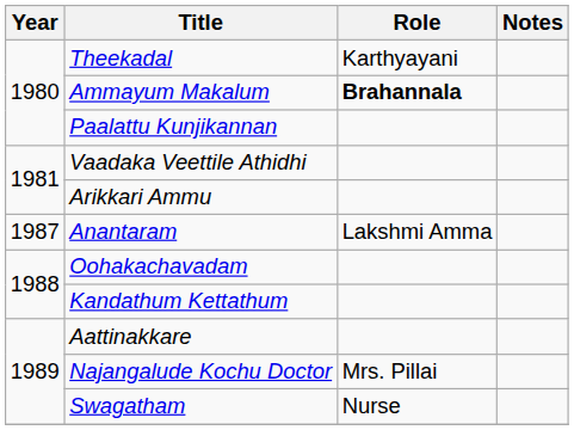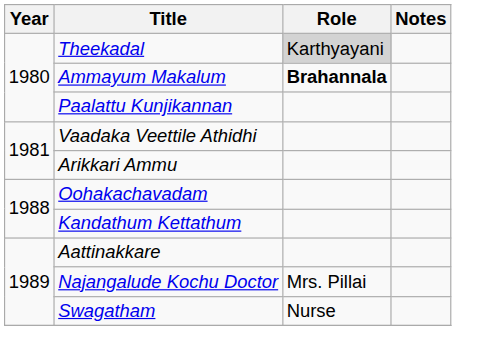 <table class="wikitable sortable">
 <tr>
 <th>Year</th>
 <th>Title</th>
 <th>Role</th>
 <th class="unsortable">Notes</th>
 </tr>
 <tr>
 <td rowspan=3>1980</td>
 <td><em><a href='#'>Theekadal</a></em></td>
-<td>Karthyayani</td>
+<td style="background: lightgrey;">Karthyayani</td>
 <td></td>
 </tr>
 <tr>
 <td><em><a href='#'>Ammayum Makalum</a></em></td>
 <td><strong>Brahannala</strong></td>
 <td></td>
 </tr>
 <tr>
 <td><em><a href='#'>Paalattu Kunjikannan</a></em></td>
 <td></td>
 <td></td>
 </tr>
 <tr>
 <td rowspan=2>1981</td>
 <td><em>Vaadaka Veettile Athidhi</em></td>
 <td></td>
 <td></td>
 </tr>
 <tr>
 <td><em>Arikkari Ammu</em></td>
 <td></td>
-<td></td>
-</tr>
-<tr>
-<td>1987</td>
-<td><em><a href='#'>Anantaram</a></em></td>
-<td>Lakshmi Amma</td>
 <td></td>
 </tr>
 <tr>
 <td rowspan=2>1988</td>
 <td><em><a href='#'>Oohakachavadam</a></em></td>
 <td></td>
 <td></td>
 </tr>
 <tr>
 <td><em><a href='#'>Kandathum Kettathum</a></em></td>
 <td></td>
 <td></td>
 </tr>
 <tr>
 <td rowspan=3>1989</td>
 <td><em>Aattinakkare</em></td>
 <td></td>
 <td></td>
 </tr>
 <tr>
 <td><em><a href='#'>Najangalude Kochu Doctor</a></em></td>
 <td>Mrs. Pillai</td>
 <td></td>
 </tr>
 <tr>
 <td><em><a href='#'>Swagatham</a></em></td>
 <td>Nurse</td>
 <td></td>
 </tr>
 <tr>
 </tr>
 </table>
